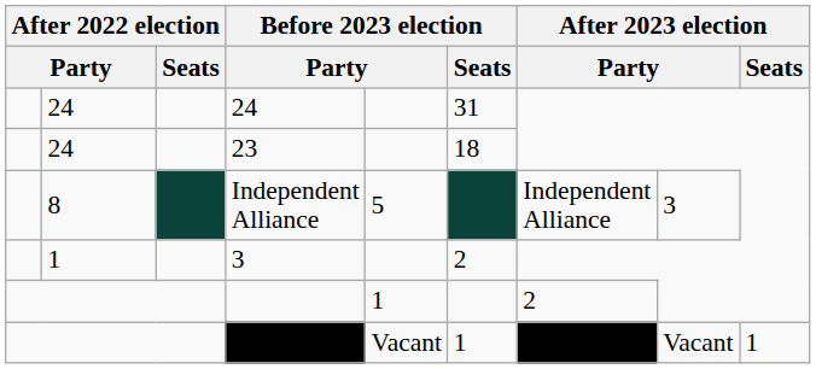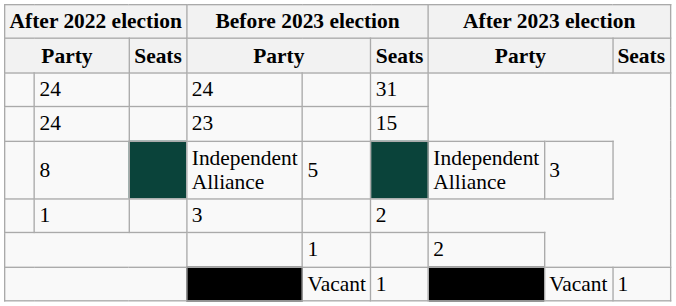 <table class="wikitable">
 <tr>
 <th colspan="3">After 2022 election</th>
 <th colspan="3">Before 2023 election</th>
 <th colspan="3">After 2023 election</th>
 </tr>
 <tr>
 <th colspan="2">Party</th>
 <th>Seats</th>
 <th colspan="2">Party</th>
 <th>Seats</th>
 <th colspan="2">Party</th>
 <th>Seats</th>
 </tr>
 <tr>
 <td></td>
 <td>24</td>
 <td></td>
 <td>24</td>
 <td></td>
 <td>31</td>
 </tr>
 <tr>
 <td></td>
 <td>24</td>
 <td></td>
 <td>23</td>
 <td></td>
-<td>18</td>
+<td>15</td>
 </tr>
 <tr>
 <td></td>
 <td>8</td>
 <td style="width: 2px; background-color: #0A433A;" data-sort-value="Independent Alliance"></td>
 <td scope="row" style="text-align: left;">Independent Alliance</td>
 <td>5</td>
 <td style="width: 2px; background-color: #0A433A;" data-sort-value="Independent Alliance"></td>
 <td scope="row" style="text-align: left;">Independent Alliance</td>
 <td>3</td>
 </tr>
 <tr>
 <td></td>
 <td>1</td>
 <td></td>
 <td>3</td>
 <td></td>
 <td>2</td>
 </tr>
 <tr>
 <td colspan="3"></td>
 <td></td>
 <td>1</td>
 <td></td>
 <td>2</td>
 </tr>
 <tr>
 <td colspan="3"></td>
 <td style="width: 2px; background-color: #000000;" data-sort-value="Vacant"></td>
 <td scope="row" style="text-align: left;">Vacant</td>
 <td>1</td>
 <td style="width: 2px; background-color: #000000;" data-sort-value="Vacant"></td>
 <td scope="row" style="text-align: left;">Vacant</td>
 <td>1</td>
 </tr>
 </table>
